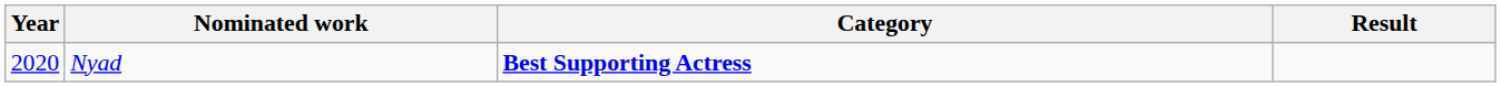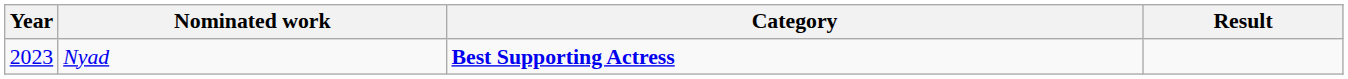 <table class=wikitable>
 <tr>
 <th width=4%>Year</th>
 <th width=29%>Nominated work</th>
 <th width=52%>Category</th>
 <th width=15%>Result</th>
 </tr>
 <tr>
-<td align=center><a href='#'>2020</a></td>
+<td align=center><a href='#'>2023</a></td>
 <td><em><a href='#'>Nyad</a></em></td>
 <td><strong><a href='#'>Best Supporting Actress</a></strong></td>
 <td></td>
 </tr>
 </table>
